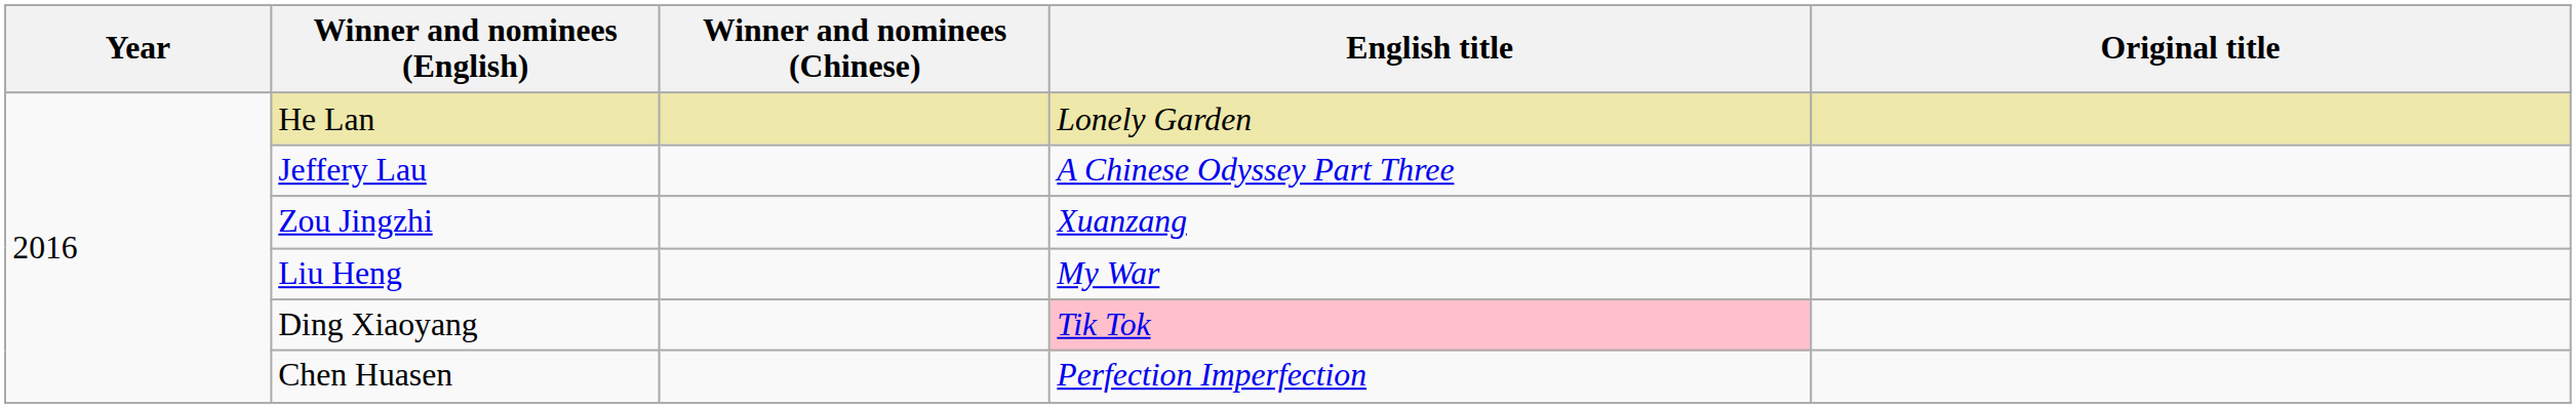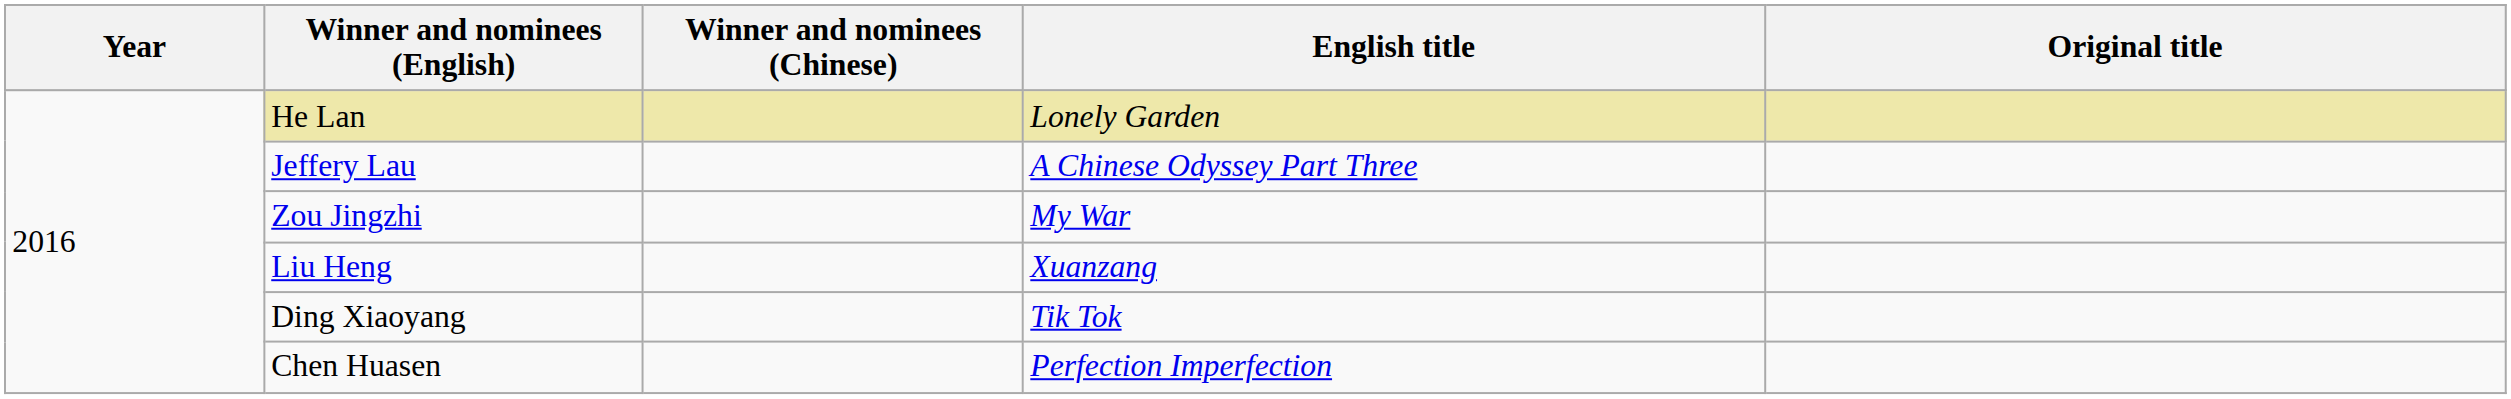 <table class="wikitable" style="width:100%;">
 <tr style="background:#bebebe">
 <th width="100"><strong>Year</strong></th>
 <th width="150"><strong>Winner and nominees<br>(English)</strong></th>
 <th width="150"><strong>Winner and nominees<br>(Chinese)</strong></th>
 <th width="300"><strong>English title</strong></th>
 <th width="300"><strong>Original title</strong></th>
 </tr>
 <tr>
 <td rowspan="6">2016</td>
 <td style="background:#EEE8AA;">He Lan</td>
 <td style="background:#EEE8AA;"></td>
 <td style="background:#EEE8AA;"><em>Lonely Garden</em></td>
 <td style="background:#EEE8AA;"></td>
 </tr>
 <tr>
 <td><a href='#'>Jeffery Lau</a></td>
 <td></td>
 <td><em><a href='#'>A Chinese Odyssey Part Three</a></em></td>
 <td></td>
 </tr>
 <tr>
 <td><a href='#'>Zou Jingzhi</a></td>
 <td></td>
-<td><em><a href='#'>Xuanzang</a></em></td>
+<td><em><a href='#'>My War</a></em></td>
 <td></td>
 </tr>
 <tr>
 <td><a href='#'>Liu Heng</a></td>
 <td></td>
-<td><em><a href='#'>My War</a></em></td>
+<td><em><a href='#'>Xuanzang</a></em></td>
 <td></td>
 </tr>
 <tr>
 <td>Ding Xiaoyang</td>
 <td></td>
-<td style="background: pink;"><em><a href='#'>Tik Tok</a></em></td>
+<td><em><a href='#'>Tik Tok</a></em></td>
 <td></td>
 </tr>
 <tr>
 <td>Chen Huasen</td>
 <td></td>
 <td><em><a href='#'>Perfection Imperfection</a></em></td>
 <td></td>
 </tr>
 </table>
